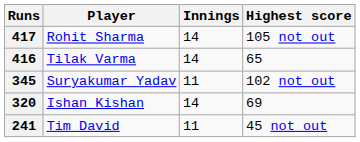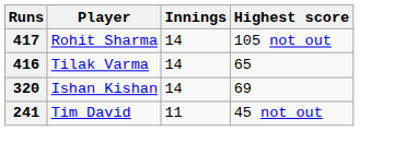 <table class="wikitable">
 <tr>
 <th>Runs</th>
 <th>Player</th>
 <th>Innings</th>
 <th>Highest score</th>
 </tr>
 <tr>
 <th>417</th>
 <td><a href='#'>Rohit Sharma</a></td>
 <td>14</td>
 <td>105 <a href='#'>not out</a></td>
 </tr>
 <tr>
 <th>416</th>
 <td><a href='#'>Tilak Varma</a></td>
 <td>14</td>
 <td>65</td>
 </tr>
 <tr>
-<th>345</th>
-<td><a href='#'>Suryakumar Yadav</a></td>
-<td>11</td>
-<td>102 <a href='#'>not out</a></td>
-</tr>
-<tr>
 <th>320</th>
 <td><a href='#'>Ishan Kishan</a></td>
 <td>14</td>
 <td>69</td>
 </tr>
 <tr>
 <th>241</th>
 <td><a href='#'>Tim David</a></td>
 <td>11</td>
 <td>45 <a href='#'>not out</a></td>
 </tr>
 </table>
